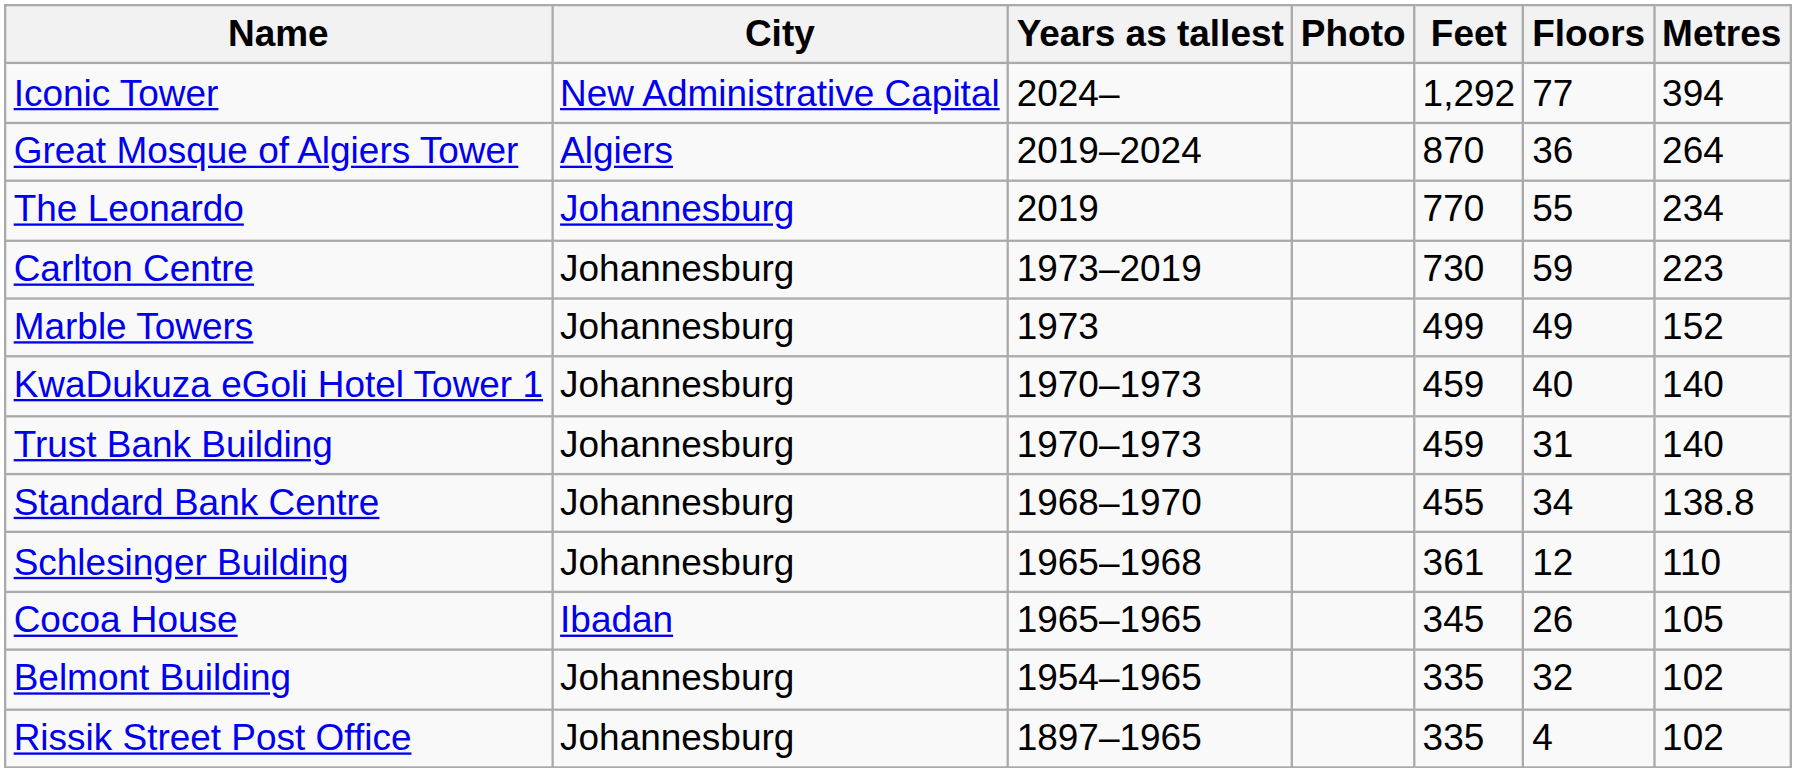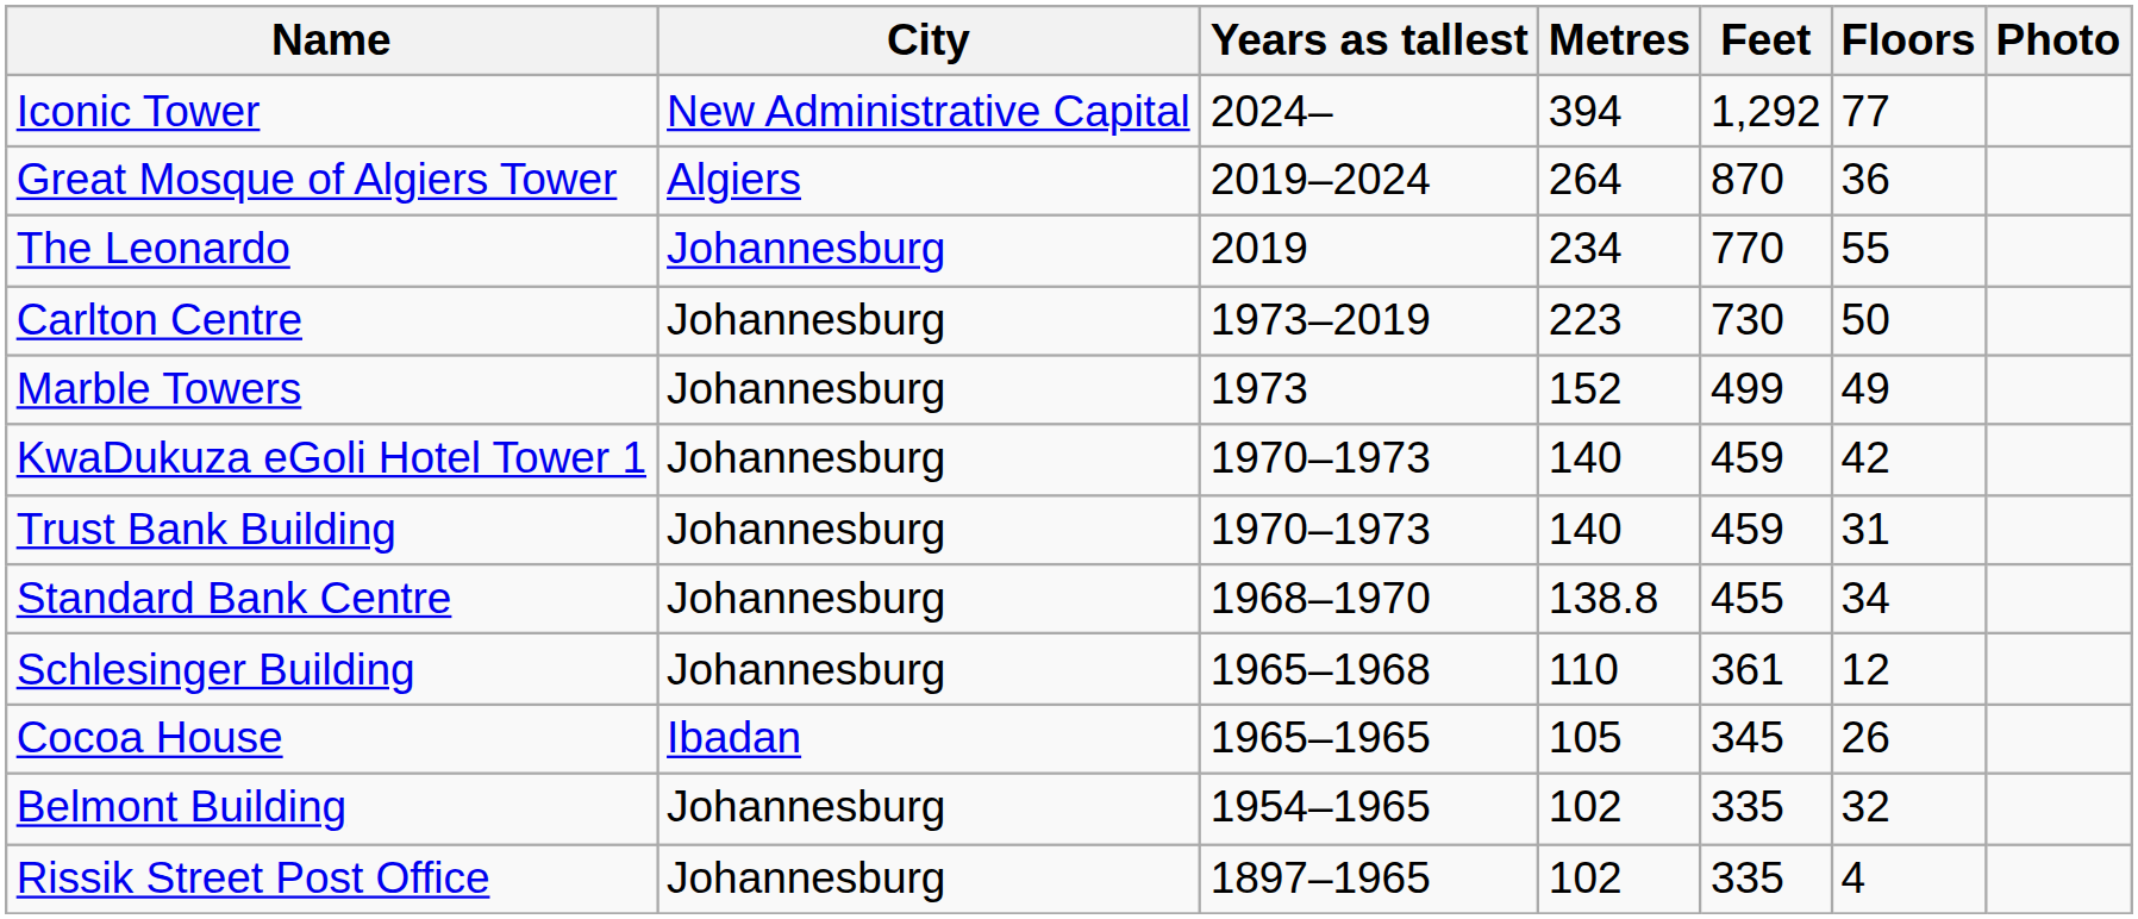 <table class="wikitable sortable">
 <tr>
 <th>Name</th>
 <th>City</th>
 <th>Years as tallest</th>
-<th class="unsortable">Photo</th>
+<th>Metres</th>
 <th class="unsortable">Feet</th>
 <th>Floors</th>
-<th>Metres</th>
+<th class="unsortable">Photo</th>
 </tr>
 <tr>
 <td><a href='#'>Iconic Tower</a></td>
 <td><a href='#'>New Administrative Capital</a></td>
 <td>2024–</td>
-<td></td>
+<td>394</td>
 <td>1,292</td>
 <td>77</td>
-<td>394</td>
+<td></td>
 </tr>
 <tr>
 <td><a href='#'>Great Mosque of Algiers Tower</a></td>
 <td><a href='#'>Algiers</a></td>
 <td>2019–2024</td>
-<td></td>
+<td>264</td>
 <td>870</td>
 <td>36</td>
-<td>264</td>
+<td></td>
 </tr>
 <tr>
 <td><a href='#'>The Leonardo</a></td>
 <td><a href='#'>Johannesburg</a></td>
 <td>2019</td>
-<td></td>
+<td>234</td>
 <td>770</td>
 <td>55</td>
-<td>234</td>
+<td></td>
 </tr>
 <tr>
 <td><a href='#'>Carlton Centre</a></td>
 <td>Johannesburg</td>
 <td>1973–2019</td>
+<td>223</td>
+<td>730</td>
+<td>50</td>
 <td></td>
-<td>730</td>
-<td>59</td>
-<td>223</td>
 </tr>
 <tr>
 <td><a href='#'>Marble Towers</a></td>
 <td>Johannesburg</td>
 <td>1973</td>
-<td></td>
+<td>152</td>
 <td>499</td>
 <td>49</td>
-<td>152</td>
+<td></td>
 </tr>
 <tr>
 <td><a href='#'>KwaDukuza eGoli Hotel Tower 1</a></td>
 <td>Johannesburg</td>
 <td>1970–1973</td>
+<td>140</td>
+<td>459</td>
+<td>42</td>
 <td></td>
-<td>459</td>
-<td>40</td>
-<td>140</td>
 </tr>
 <tr>
 <td><a href='#'>Trust Bank Building</a></td>
 <td>Johannesburg</td>
 <td>1970–1973</td>
-<td></td>
+<td>140</td>
 <td>459</td>
 <td>31</td>
-<td>140</td>
+<td></td>
 </tr>
 <tr>
 <td><a href='#'>Standard Bank Centre</a></td>
 <td>Johannesburg</td>
 <td>1968–1970</td>
-<td></td>
+<td>138.8</td>
 <td>455</td>
 <td>34</td>
-<td>138.8</td>
+<td></td>
 </tr>
 <tr>
 <td><a href='#'>Schlesinger Building</a></td>
 <td>Johannesburg</td>
 <td>1965–1968</td>
-<td></td>
+<td>110</td>
 <td>361</td>
 <td>12</td>
-<td>110</td>
+<td></td>
 </tr>
 <tr>
 <td><a href='#'>Cocoa House</a></td>
 <td><a href='#'>Ibadan</a></td>
 <td>1965–1965</td>
-<td></td>
+<td>105</td>
 <td>345</td>
 <td>26</td>
-<td>105</td>
+<td></td>
 </tr>
 <tr>
 <td><a href='#'>Belmont Building</a></td>
 <td>Johannesburg</td>
 <td>1954–1965</td>
-<td></td>
+<td>102</td>
 <td>335</td>
 <td>32</td>
-<td>102</td>
+<td></td>
 </tr>
 <tr>
 <td><a href='#'>Rissik Street Post Office</a></td>
 <td>Johannesburg</td>
 <td>1897–1965</td>
-<td></td>
+<td>102</td>
 <td>335</td>
 <td>4</td>
-<td>102</td>
+<td></td>
 </tr>
 </table>
